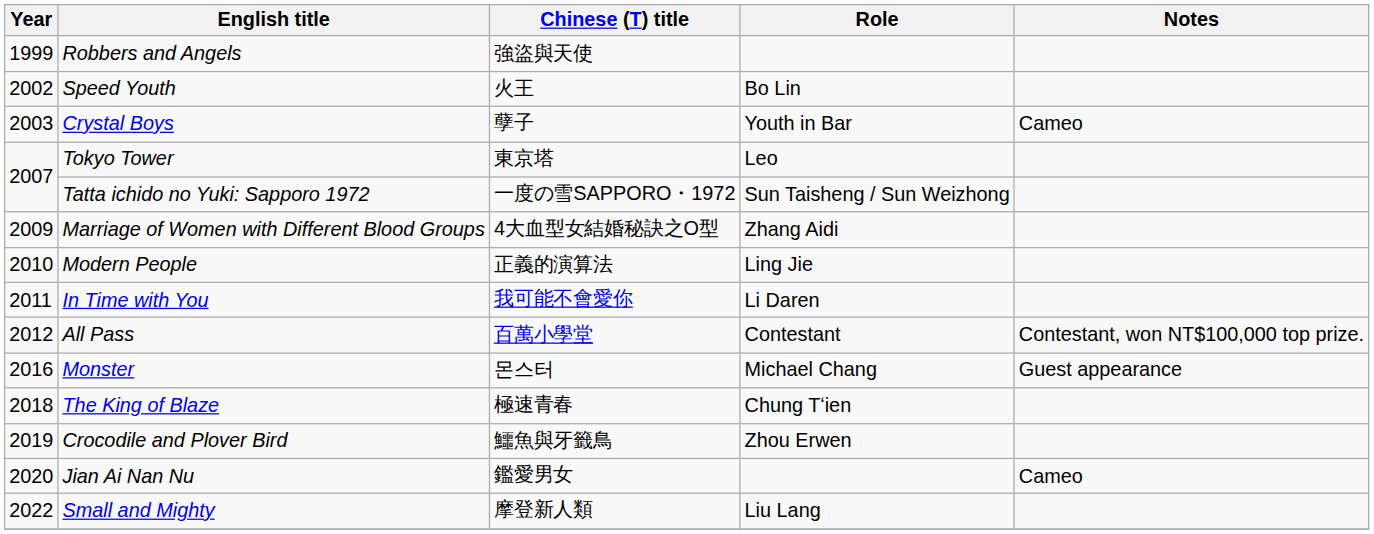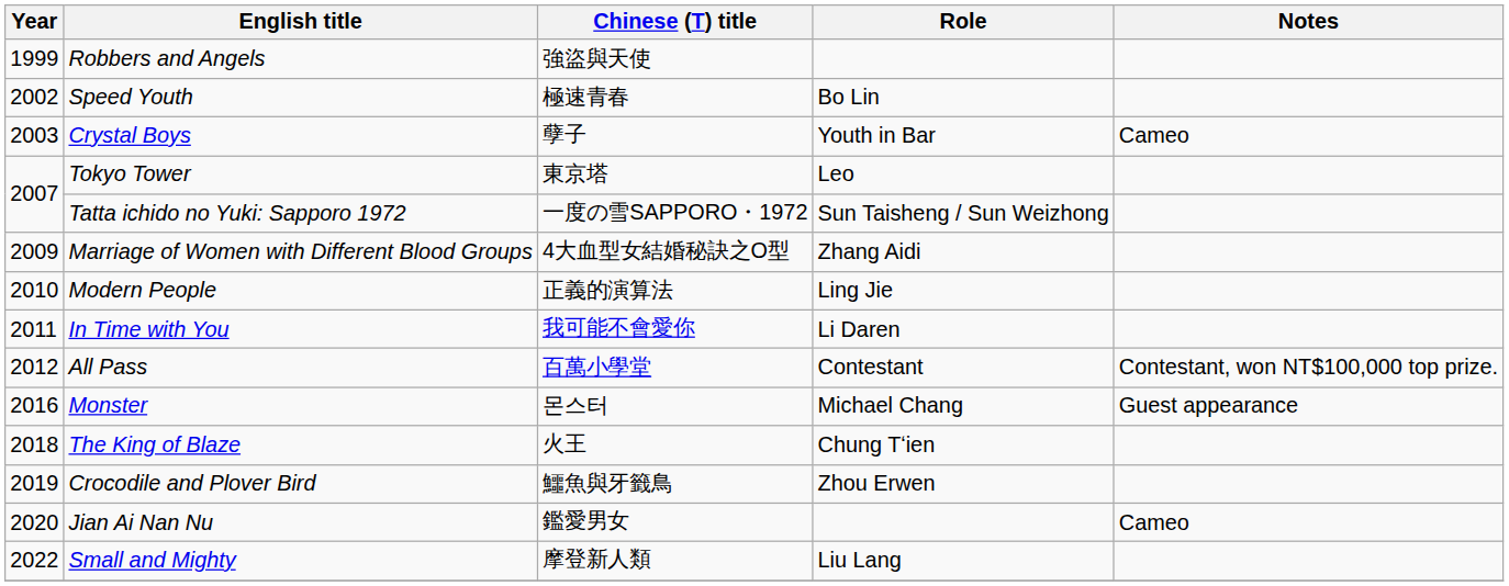 <table class="wikitable sortable">
 <tr>
 <th>Year</th>
 <th>English title</th>
 <th><a href='#'>Chinese</a> (<a href='#'>T</a>) title</th>
 <th>Role</th>
 <th class="unsortable">Notes</th>
 </tr>
 <tr>
 <td>1999</td>
 <td><em>Robbers and Angels</em></td>
 <td>強盜與天使</td>
 <td></td>
 <td></td>
 </tr>
 <tr>
 <td>2002</td>
 <td><em>Speed Youth</em></td>
-<td>火王</td>
+<td>極速青春</td>
 <td>Bo Lin</td>
 <td></td>
 </tr>
 <tr>
 <td>2003</td>
 <td><em><a href='#'>Crystal Boys</a></em></td>
 <td>孽子</td>
 <td>Youth in Bar</td>
 <td>Cameo</td>
 </tr>
 <tr>
 <td rowspan="2">2007</td>
 <td><em>Tokyo Tower</em></td>
 <td>東京塔</td>
 <td>Leo</td>
 <td></td>
 </tr>
 <tr>
 <td><em>Tatta ichido no Yuki: Sapporo 1972</em></td>
 <td>一度の雪SAPPORO・1972</td>
 <td>Sun Taisheng / Sun Weizhong</td>
 <td></td>
 </tr>
 <tr>
 <td>2009</td>
 <td><em>Marriage of Women with Different Blood Groups</em></td>
 <td>4大血型女結婚秘訣之O型</td>
 <td>Zhang Aidi</td>
 <td></td>
 </tr>
 <tr>
 <td>2010</td>
 <td><em>Modern People</em></td>
 <td>正義的演算法</td>
 <td>Ling Jie</td>
 <td></td>
 </tr>
 <tr>
 <td>2011</td>
 <td><em><a href='#'>In Time with You</a></em></td>
 <td><a href='#'>我可能不會愛你</a></td>
 <td>Li Daren</td>
 <td></td>
 </tr>
 <tr>
 <td>2012</td>
 <td><em>All Pass</em></td>
 <td><a href='#'>百萬小學堂</a></td>
 <td>Contestant</td>
 <td>Contestant, won NT$100,000 top prize.</td>
 </tr>
 <tr>
 <td>2016</td>
 <td><em><a href='#'>Monster</a></em></td>
 <td>몬스터</td>
 <td>Michael Chang</td>
 <td>Guest appearance</td>
 </tr>
 <tr>
 <td rowspan=1>2018</td>
 <td><em><a href='#'>The King of Blaze</a></em></td>
-<td>極速青春</td>
+<td>火王</td>
 <td>Chung Tʻien</td>
 <td></td>
 </tr>
 <tr>
 <td>2019</td>
 <td><em>Crocodile and Plover Bird</em></td>
 <td>鱷魚與牙籤鳥</td>
 <td>Zhou Erwen</td>
 <td></td>
 </tr>
 <tr>
 <td>2020</td>
 <td><em>Jian Ai Nan Nu</em></td>
 <td>鑑愛男女</td>
 <td></td>
 <td>Cameo</td>
 </tr>
 <tr>
 <td>2022</td>
 <td><em><a href='#'>Small and Mighty</a></em></td>
 <td>摩登新人類</td>
 <td>Liu Lang</td>
 <td></td>
 </tr>
 <tr>
 </tr>
 </table>
